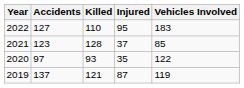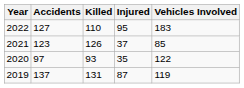 <table class = "wikitable sortable">
 <tr>
 <th>Year</th>
 <th>Accidents</th>
 <th>Killed</th>
 <th>Injured</th>
 <th>Vehicles Involved</th>
 </tr>
 <tr>
 <td>2022</td>
 <td>127</td>
 <td>110</td>
 <td>95</td>
 <td>183</td>
 </tr>
 <tr>
 <td>2021</td>
 <td>123</td>
-<td>128</td>
+<td>126</td>
 <td>37</td>
 <td>85</td>
 </tr>
 <tr>
 <td>2020</td>
 <td>97</td>
 <td>93</td>
 <td>35</td>
 <td>122</td>
 </tr>
 <tr>
 <td>2019</td>
 <td>137</td>
-<td>121</td>
+<td>131</td>
 <td>87</td>
 <td>119</td>
 </tr>
 </table>
